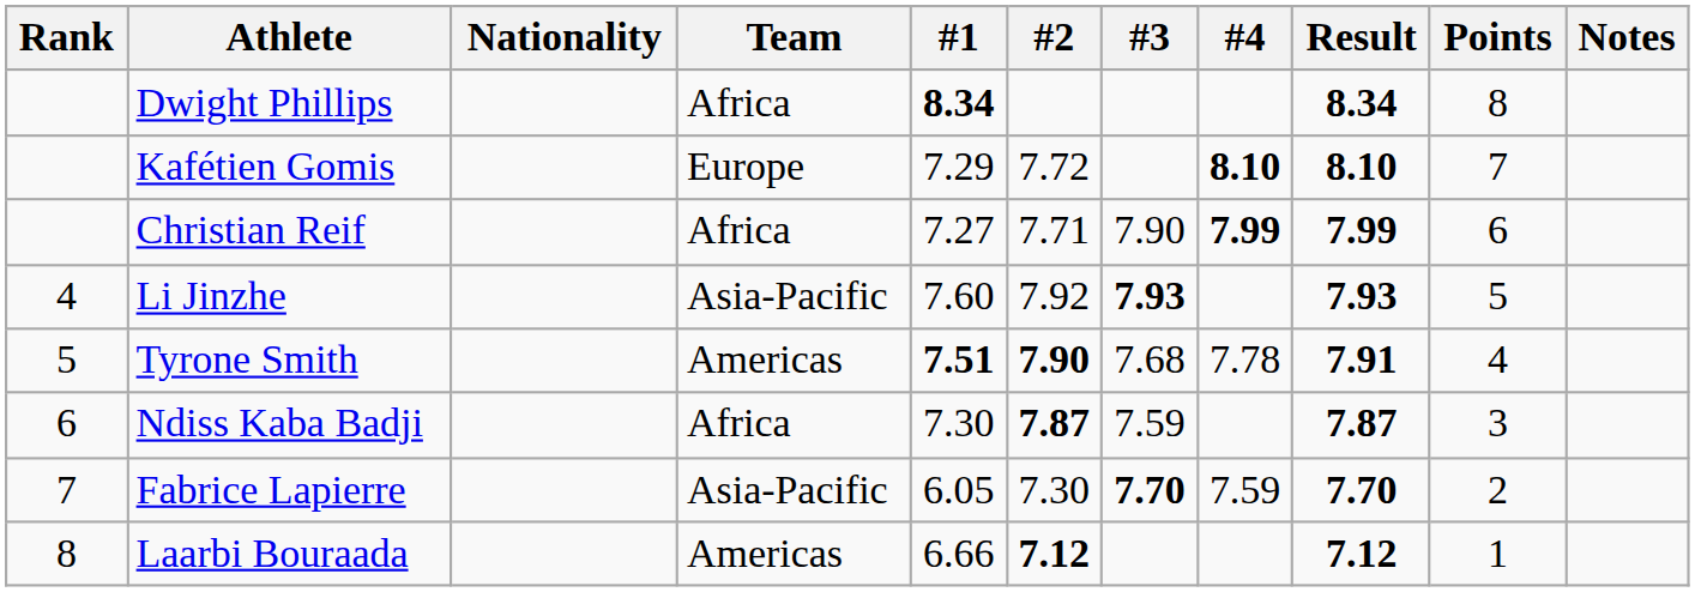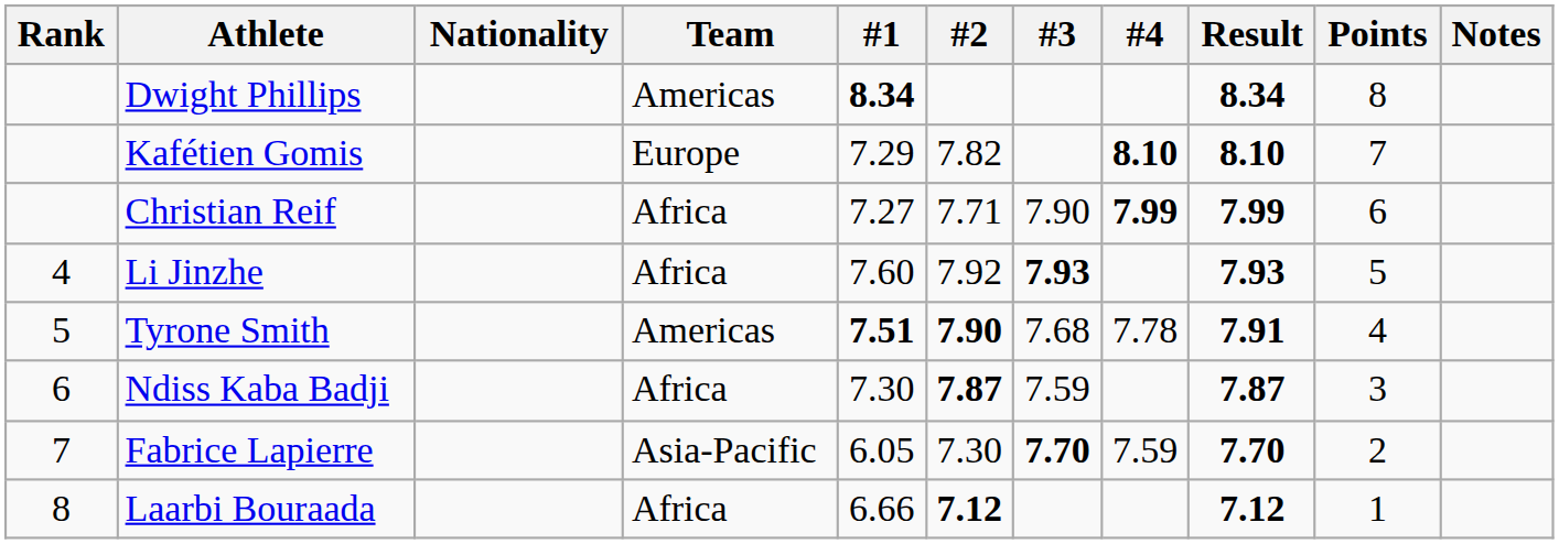 <table class="wikitable sortable" style="text-align:center" width="75%">
 <tr>
 <th>Rank</th>
 <th>Athlete</th>
 <th>Nationality</th>
 <th>Team</th>
 <th>#1</th>
 <th>#2</th>
 <th>#3</th>
 <th>#4</th>
 <th>Result</th>
 <th>Points</th>
 <th>Notes</th>
 </tr>
 <tr>
 <td></td>
 <td align="left"><a href='#'>Dwight Phillips</a></td>
 <td align=left></td>
-<td align=left>Africa</td>
+<td align=left>Americas</td>
 <td><strong>8.34</strong></td>
 <td></td>
 <td></td>
 <td></td>
 <td><strong>8.34</strong></td>
 <td>8</td>
 <td></td>
 </tr>
 <tr>
 <td></td>
 <td align="left"><a href='#'>Kafétien Gomis</a></td>
 <td align=left></td>
 <td align=left>Europe</td>
 <td>7.29</td>
-<td>7.72</td>
+<td>7.82</td>
 <td></td>
 <td><strong>8.10</strong></td>
 <td><strong>8.10</strong></td>
 <td>7</td>
 <td></td>
 </tr>
 <tr>
 <td></td>
 <td align="left"><a href='#'>Christian Reif</a></td>
 <td align=left></td>
 <td align=left>Africa</td>
 <td>7.27</td>
 <td>7.71</td>
 <td>7.90</td>
 <td><strong>7.99</strong></td>
 <td><strong>7.99</strong></td>
 <td>6</td>
 <td></td>
 </tr>
 <tr>
 <td>4</td>
 <td align="left"><a href='#'>Li Jinzhe</a></td>
 <td align=left></td>
-<td align=left>Asia-Pacific</td>
+<td align=left>Africa</td>
 <td>7.60</td>
 <td>7.92</td>
 <td><strong>7.93</strong></td>
 <td></td>
 <td><strong>7.93</strong></td>
 <td>5</td>
 <td></td>
 </tr>
 <tr>
 <td>5</td>
 <td align="left"><a href='#'>Tyrone Smith</a></td>
 <td align=left></td>
 <td align=left>Americas</td>
 <td><strong>7.51</strong></td>
 <td><strong>7.90</strong></td>
 <td>7.68</td>
 <td>7.78</td>
 <td><strong>7.91</strong></td>
 <td>4</td>
 <td></td>
 </tr>
 <tr>
 <td>6</td>
 <td align="left"><a href='#'>Ndiss Kaba Badji</a></td>
 <td align=left></td>
 <td align=left>Africa</td>
 <td>7.30</td>
 <td><strong>7.87</strong></td>
 <td>7.59</td>
 <td></td>
 <td><strong>7.87</strong></td>
 <td>3</td>
 <td></td>
 </tr>
 <tr>
 <td>7</td>
 <td align="left"><a href='#'>Fabrice Lapierre</a></td>
 <td align=left></td>
 <td align=left>Asia-Pacific</td>
 <td>6.05</td>
 <td>7.30</td>
 <td><strong>7.70</strong></td>
 <td>7.59</td>
 <td><strong>7.70</strong></td>
 <td>2</td>
 <td></td>
 </tr>
 <tr>
 <td>8</td>
 <td align="left"><a href='#'>Laarbi Bouraada</a></td>
 <td align=left></td>
-<td align=left>Americas</td>
+<td align=left>Africa</td>
 <td>6.66</td>
 <td><strong>7.12</strong></td>
 <td></td>
 <td></td>
 <td><strong>7.12</strong></td>
 <td>1</td>
 <td></td>
 </tr>
 </table>
